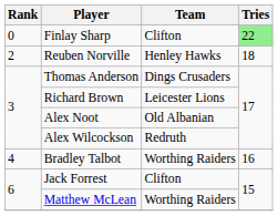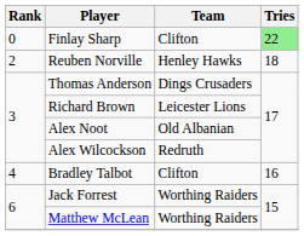 <table class="wikitable">
 <tr>
 <th>Rank</th>
 <th>Player</th>
 <th>Team</th>
 <th>Tries</th>
 </tr>
 <tr>
 <td>0</td>
 <td> Finlay Sharp</td>
 <td>Clifton</td>
 <td style="background: lightgreen;">22</td>
 </tr>
 <tr>
 <td>2</td>
 <td> Reuben Norville</td>
 <td>Henley Hawks</td>
 <td>18</td>
 </tr>
 <tr>
 <td rowspan=4>3</td>
 <td> Thomas Anderson</td>
 <td>Dings Crusaders</td>
 <td rowspan=4>17</td>
 </tr>
 <tr>
 <td> Richard Brown</td>
 <td>Leicester Lions</td>
 </tr>
 <tr>
 <td> Alex Noot</td>
 <td>Old Albanian</td>
 </tr>
 <tr>
 <td> Alex Wilcockson</td>
 <td>Redruth</td>
 </tr>
 <tr>
 <td>4</td>
 <td> Bradley Talbot</td>
-<td>Worthing Raiders</td>
+<td>Clifton</td>
 <td>16</td>
 </tr>
 <tr>
 <td rowspan=2>6</td>
 <td> Jack Forrest</td>
-<td>Clifton</td>
+<td>Worthing Raiders</td>
 <td rowspan=2>15</td>
 </tr>
 <tr>
 <td> <a href='#'>Matthew McLean</a></td>
 <td>Worthing Raiders</td>
 </tr>
 <tr>
 </tr>
 </table>
